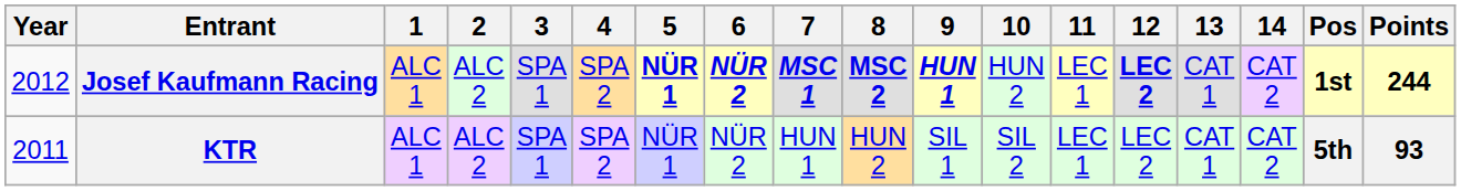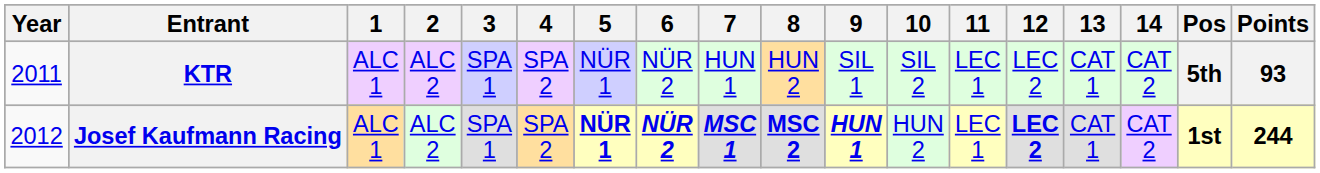 <table class="wikitable" style="text-align:center; font-size:85%">
 <tr>
 <th>Year</th>
 <th>Entrant</th>
 <th>1</th>
 <th>2</th>
 <th>3</th>
 <th>4</th>
 <th>5</th>
 <th>6</th>
 <th>7</th>
 <th>8</th>
 <th>9</th>
 <th>10</th>
 <th>11</th>
 <th>12</th>
 <th>13</th>
 <th>14</th>
 <th>Pos</th>
 <th>Points</th>
 </tr>
 <tr>
+<td><a href='#'>2011</a></td>
+<th nowrap><a href='#'>KTR</a></th>
+<td style="background:#EFCFFF;"><a href='#'>ALC<br>1</a><br></td>
+<td style="background:#EFCFFF;"><a href='#'>ALC<br>2</a><br></td>
+<td style="background:#CFCFFF;"><a href='#'>SPA<br>1</a><br></td>
+<td style="background:#EFCFFF;"><a href='#'>SPA<br>2</a><br></td>
+<td style="background:#CFCFFF;"><a href='#'>NÜR<br>1</a><br></td>
+<td style="background:#DFFFDF;"><a href='#'>NÜR<br>2</a><br></td>
+<td style="background:#DFFFDF;"><a href='#'>HUN<br>1</a><br></td>
+<td style="background:#FFDF9F;"><a href='#'>HUN<br>2</a><br></td>
+<td style="background:#DFFFDF;"><a href='#'>SIL<br>1</a><br></td>
+<td style="background:#DFFFDF;"><a href='#'>SIL<br>2</a><br></td>
+<td style="background:#DFFFDF;"><a href='#'>LEC<br>1</a><br></td>
+<td style="background:#DFFFDF;"><a href='#'>LEC<br>2</a><br></td>
+<td style="background:#DFFFDF;"><a href='#'>CAT<br>1</a><br></td>
+<td style="background:#DFFFDF;"><a href='#'>CAT<br>2</a><br></td>
+<th>5th</th>
+<th>93</th>
+</tr>
+<tr>
 <td><a href='#'>2012</a></td>
 <th nowrap><a href='#'>Josef Kaufmann Racing</a></th>
 <td style="background:#FFDF9F;"><a href='#'>ALC<br>1</a><br></td>
 <td style="background:#DFFFDF;"><a href='#'>ALC<br>2</a><br></td>
 <td style="background:#DFDFDF;"><a href='#'>SPA<br>1</a><br></td>
 <td style="background:#FFDF9F;"><a href='#'>SPA<br>2</a><br></td>
 <td style="background:#FFFFBF;"><strong><a href='#'>NÜR<br>1</a></strong><br></td>
 <td style="background:#FFFFBF;"><strong><em><a href='#'>NÜR<br>2</a></em></strong><br></td>
 <td style="background:#DFDFDF;"><strong><em><a href='#'>MSC<br>1</a></em></strong><br></td>
 <td style="background:#DFDFDF;"><strong><a href='#'>MSC<br>2</a></strong><br></td>
 <td style="background:#FFFFBF;"><strong><em><a href='#'>HUN<br>1</a></em></strong><br></td>
 <td style="background:#DFFFDF;"><a href='#'>HUN<br>2</a><br></td>
 <td style="background:#FFFFBF;"><a href='#'>LEC<br>1</a><br></td>
 <td style="background:#DFDFDF;"><strong><a href='#'>LEC<br>2</a></strong><br></td>
 <td style="background:#DFDFDF;"><a href='#'>CAT<br>1</a><br></td>
 <td style="background:#EFCFFF;"><a href='#'>CAT<br>2</a><br></td>
 <th style="background:#FFFFBF;">1st</th>
 <th style="background:#FFFFBF;">244</th>
 </tr>
-<tr>
-<td><a href='#'>2011</a></td>
-<th nowrap><a href='#'>KTR</a></th>
-<td style="background:#EFCFFF;"><a href='#'>ALC<br>1</a><br></td>
-<td style="background:#EFCFFF;"><a href='#'>ALC<br>2</a><br></td>
-<td style="background:#CFCFFF;"><a href='#'>SPA<br>1</a><br></td>
-<td style="background:#EFCFFF;"><a href='#'>SPA<br>2</a><br></td>
-<td style="background:#CFCFFF;"><a href='#'>NÜR<br>1</a><br></td>
-<td style="background:#DFFFDF;"><a href='#'>NÜR<br>2</a><br></td>
-<td style="background:#DFFFDF;"><a href='#'>HUN<br>1</a><br></td>
-<td style="background:#FFDF9F;"><a href='#'>HUN<br>2</a><br></td>
-<td style="background:#DFFFDF;"><a href='#'>SIL<br>1</a><br></td>
-<td style="background:#DFFFDF;"><a href='#'>SIL<br>2</a><br></td>
-<td style="background:#DFFFDF;"><a href='#'>LEC<br>1</a><br></td>
-<td style="background:#DFFFDF;"><a href='#'>LEC<br>2</a><br></td>
-<td style="background:#DFFFDF;"><a href='#'>CAT<br>1</a><br></td>
-<td style="background:#DFFFDF;"><a href='#'>CAT<br>2</a><br></td>
-<th>5th</th>
-<th>93</th>
-</tr>
 </table>
